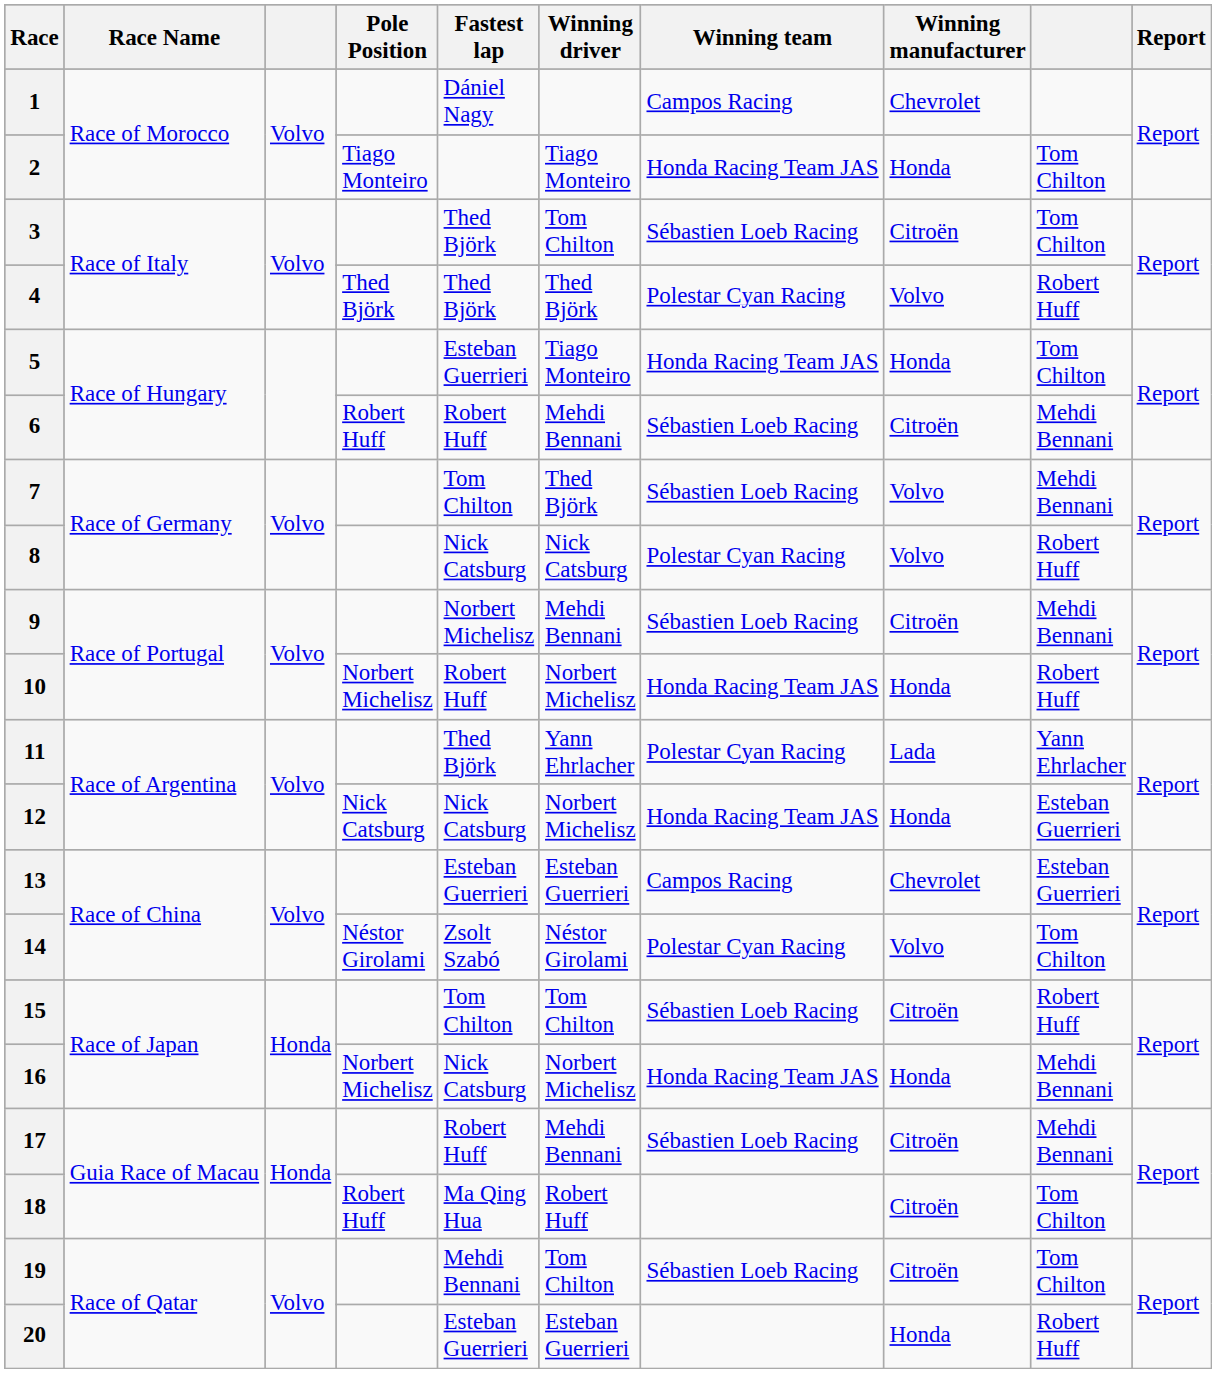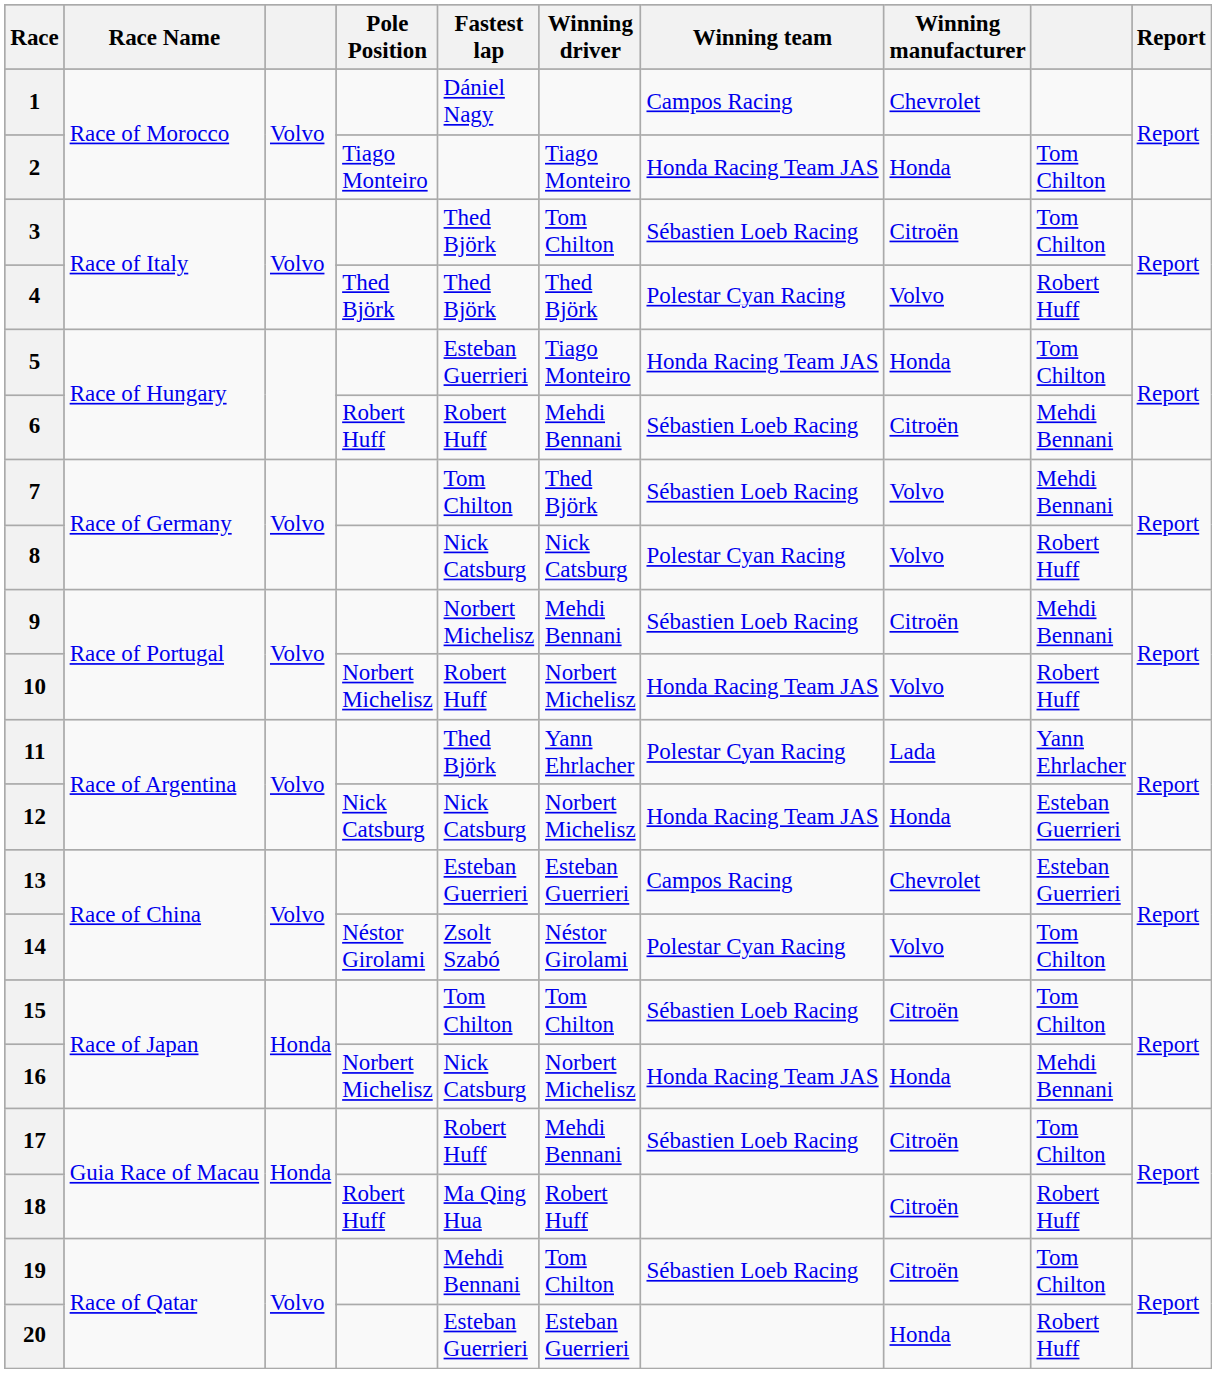 <table class="wikitable" style="font-size: 85%">
 <tr>
 <th>Race</th>
 <th>Race Name</th>
 <th></th>
 <th>Pole Position</th>
 <th>Fastest lap</th>
 <th>Winning driver</th>
 <th>Winning team</th>
 <th>Winning manufacturer</th>
 <th></th>
 <th>Report</th>
 </tr>
 <tr>
 <th>1</th>
 <td rowspan=2> <a href='#'>Race of Morocco</a></td>
 <td rowspan=2> <a href='#'>Volvo</a></td>
 <td></td>
 <td> <a href='#'>Dániel Nagy</a></td>
 <td></td>
 <td> <a href='#'>Campos Racing</a></td>
 <td nowrap> <a href='#'>Chevrolet</a></td>
 <td></td>
 <td rowspan=2><a href='#'>Report</a></td>
 </tr>
 <tr>
 <th>2</th>
 <td> <a href='#'>Tiago Monteiro</a></td>
 <td></td>
 <td> <a href='#'>Tiago Monteiro</a></td>
 <td> <a href='#'>Honda Racing Team JAS</a></td>
 <td> <a href='#'>Honda</a></td>
 <td> <a href='#'>Tom Chilton</a></td>
 </tr>
 <tr>
 <th>3</th>
 <td rowspan=2> <a href='#'>Race of Italy</a></td>
 <td rowspan=2> <a href='#'>Volvo</a></td>
 <td></td>
 <td> <a href='#'>Thed Björk</a></td>
 <td> <a href='#'>Tom Chilton</a></td>
 <td> <a href='#'>Sébastien Loeb Racing</a></td>
 <td> <a href='#'>Citroën</a></td>
 <td> <a href='#'>Tom Chilton</a></td>
 <td rowspan=2><a href='#'>Report</a></td>
 </tr>
 <tr>
 <th>4</th>
 <td> <a href='#'>Thed Björk</a></td>
 <td> <a href='#'>Thed Björk</a></td>
 <td> <a href='#'>Thed Björk</a></td>
 <td> <a href='#'>Polestar Cyan Racing</a></td>
 <td> <a href='#'>Volvo</a></td>
 <td> <a href='#'>Robert Huff</a></td>
 </tr>
 <tr>
 <th>5</th>
 <td rowspan=2> <a href='#'>Race of Hungary</a></td>
 <td rowspan=2></td>
 <td></td>
 <td> <a href='#'>Esteban Guerrieri</a></td>
 <td> <a href='#'>Tiago Monteiro</a></td>
 <td> <a href='#'>Honda Racing Team JAS</a></td>
 <td> <a href='#'>Honda</a></td>
 <td> <a href='#'>Tom Chilton</a></td>
 <td rowspan=2><a href='#'>Report</a></td>
 </tr>
 <tr>
 <th>6</th>
 <td> <a href='#'>Robert Huff</a></td>
 <td> <a href='#'>Robert Huff</a></td>
 <td> <a href='#'>Mehdi Bennani</a></td>
 <td> <a href='#'>Sébastien Loeb Racing</a></td>
 <td> <a href='#'>Citroën</a></td>
 <td> <a href='#'>Mehdi Bennani</a></td>
 </tr>
 <tr>
 <th>7</th>
 <td rowspan=2> <a href='#'>Race of Germany</a></td>
 <td rowspan=2> <a href='#'>Volvo</a></td>
 <td></td>
 <td> <a href='#'>Tom Chilton</a></td>
 <td> <a href='#'>Thed Björk</a></td>
 <td> <a href='#'>Sébastien Loeb Racing</a></td>
 <td> <a href='#'>Volvo</a></td>
 <td> <a href='#'>Mehdi Bennani</a></td>
 <td rowspan=2><a href='#'>Report</a></td>
 </tr>
 <tr>
 <th>8</th>
 <td></td>
 <td> <a href='#'>Nick Catsburg</a></td>
 <td> <a href='#'>Nick Catsburg</a></td>
 <td> <a href='#'>Polestar Cyan Racing</a></td>
 <td> <a href='#'>Volvo</a></td>
 <td> <a href='#'>Robert Huff</a></td>
 </tr>
 <tr>
 <th>9</th>
 <td rowspan=2> <a href='#'>Race of Portugal</a></td>
 <td rowspan=2> <a href='#'>Volvo</a></td>
 <td></td>
 <td> <a href='#'>Norbert Michelisz</a></td>
 <td> <a href='#'>Mehdi Bennani</a></td>
 <td> <a href='#'>Sébastien Loeb Racing</a></td>
 <td> <a href='#'>Citroën</a></td>
 <td> <a href='#'>Mehdi Bennani</a></td>
 <td rowspan=2><a href='#'>Report</a></td>
 </tr>
 <tr>
 <th>10</th>
 <td> <a href='#'>Norbert Michelisz</a></td>
 <td> <a href='#'>Robert Huff</a></td>
 <td> <a href='#'>Norbert Michelisz</a></td>
 <td> <a href='#'>Honda Racing Team JAS</a></td>
-<td> <a href='#'>Honda</a></td>
+<td> <a href='#'>Volvo</a></td>
 <td> <a href='#'>Robert Huff</a></td>
 </tr>
 <tr>
 <th>11</th>
 <td rowspan=2> <a href='#'>Race of Argentina</a></td>
 <td rowspan=2> <a href='#'>Volvo</a></td>
 <td></td>
 <td> <a href='#'>Thed Björk</a></td>
 <td> <a href='#'>Yann Ehrlacher</a></td>
 <td> <a href='#'>Polestar Cyan Racing</a></td>
 <td> <a href='#'>Lada</a></td>
 <td> <a href='#'>Yann Ehrlacher</a></td>
 <td rowspan=2><a href='#'>Report</a></td>
 </tr>
 <tr>
 <th>12</th>
 <td> <a href='#'>Nick Catsburg</a></td>
 <td> <a href='#'>Nick Catsburg</a></td>
 <td> <a href='#'>Norbert Michelisz</a></td>
 <td nowrap> <a href='#'>Honda Racing Team JAS</a></td>
 <td> <a href='#'>Honda</a></td>
 <td> <a href='#'>Esteban Guerrieri</a></td>
 </tr>
 <tr>
 <th>13</th>
 <td rowspan=2> <a href='#'>Race of China</a></td>
 <td rowspan=2> <a href='#'>Volvo</a></td>
 <td></td>
 <td> <a href='#'>Esteban Guerrieri</a></td>
 <td> <a href='#'>Esteban Guerrieri</a></td>
 <td> <a href='#'>Campos Racing</a></td>
 <td> <a href='#'>Chevrolet</a></td>
 <td> <a href='#'>Esteban Guerrieri</a></td>
 <td rowspan=2><a href='#'>Report</a></td>
 </tr>
 <tr>
 <th>14</th>
 <td> <a href='#'>Néstor Girolami</a></td>
 <td> <a href='#'>Zsolt Szabó</a></td>
 <td> <a href='#'>Néstor Girolami</a></td>
 <td> <a href='#'>Polestar Cyan Racing</a></td>
 <td> <a href='#'>Volvo</a></td>
 <td> <a href='#'>Tom Chilton</a></td>
 </tr>
 <tr>
 <th>15</th>
 <td rowspan=2> <a href='#'>Race of Japan</a></td>
 <td rowspan=2> <a href='#'>Honda</a></td>
 <td></td>
 <td> <a href='#'>Tom Chilton</a></td>
 <td> <a href='#'>Tom Chilton</a></td>
 <td> <a href='#'>Sébastien Loeb Racing</a></td>
 <td> <a href='#'>Citroën</a></td>
-<td> <a href='#'>Robert Huff</a></td>
+<td> <a href='#'>Tom Chilton</a></td>
 <td rowspan=2><a href='#'>Report</a></td>
 </tr>
 <tr>
 <th>16</th>
 <td> <a href='#'>Norbert Michelisz</a></td>
 <td> <a href='#'>Nick Catsburg</a></td>
 <td> <a href='#'>Norbert Michelisz</a></td>
 <td nowrap> <a href='#'>Honda Racing Team JAS</a></td>
 <td> <a href='#'>Honda</a></td>
 <td> <a href='#'>Mehdi Bennani</a></td>
 </tr>
 <tr>
 <th>17</th>
 <td rowspan=2 nowrap> <a href='#'>Guia Race of Macau</a></td>
 <td rowspan=2> <a href='#'>Honda</a></td>
 <td></td>
 <td> <a href='#'>Robert Huff</a></td>
 <td> <a href='#'>Mehdi Bennani</a></td>
 <td> <a href='#'>Sébastien Loeb Racing</a></td>
 <td> <a href='#'>Citroën</a></td>
-<td> <a href='#'>Mehdi Bennani</a></td>
+<td> <a href='#'>Tom Chilton</a></td>
 <td rowspan=2><a href='#'>Report</a></td>
 </tr>
 <tr>
 <th>18</th>
 <td> <a href='#'>Robert Huff</a></td>
 <td> <a href='#'>Ma Qing Hua</a></td>
 <td> <a href='#'>Robert Huff</a></td>
 <td></td>
 <td> <a href='#'>Citroën</a></td>
-<td> <a href='#'>Tom Chilton</a></td>
+<td> <a href='#'>Robert Huff</a></td>
 </tr>
 <tr>
 <th>19</th>
 <td rowspan=2> <a href='#'>Race of Qatar</a></td>
 <td rowspan=2> <a href='#'>Volvo</a></td>
 <td></td>
 <td> <a href='#'>Mehdi Bennani</a></td>
 <td> <a href='#'>Tom Chilton</a></td>
 <td> <a href='#'>Sébastien Loeb Racing</a></td>
 <td> <a href='#'>Citroën</a></td>
 <td> <a href='#'>Tom Chilton</a></td>
 <td rowspan=2><a href='#'>Report</a></td>
 </tr>
 <tr>
 <th>20</th>
 <td></td>
 <td> <a href='#'>Esteban Guerrieri</a></td>
 <td> <a href='#'>Esteban Guerrieri</a></td>
 <td></td>
 <td> <a href='#'>Honda</a></td>
 <td> <a href='#'>Robert Huff</a></td>
 </tr>
 <tr>
 </tr>
 </table>
